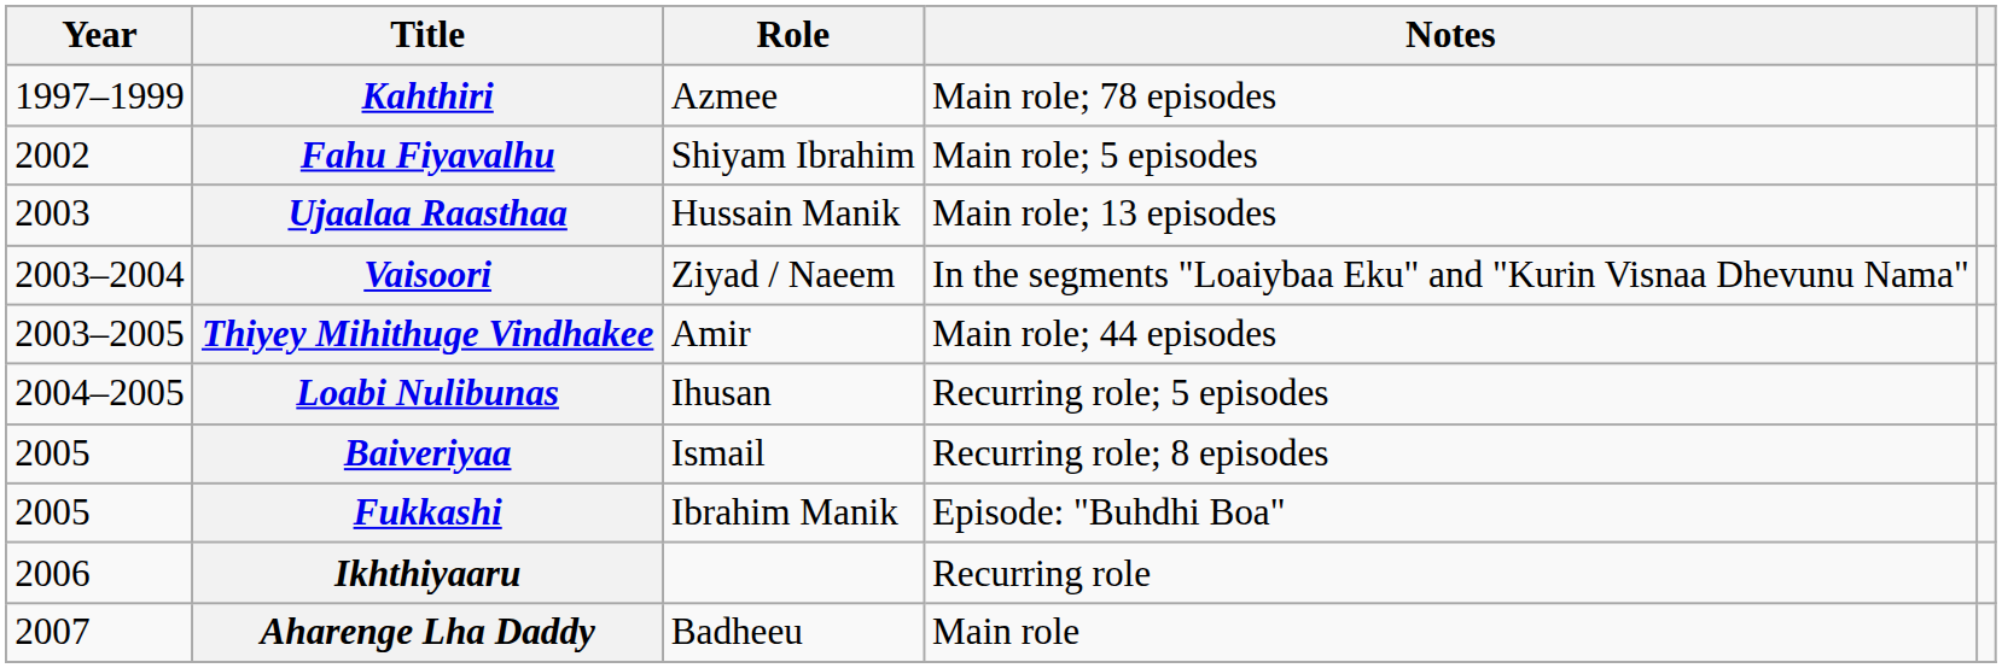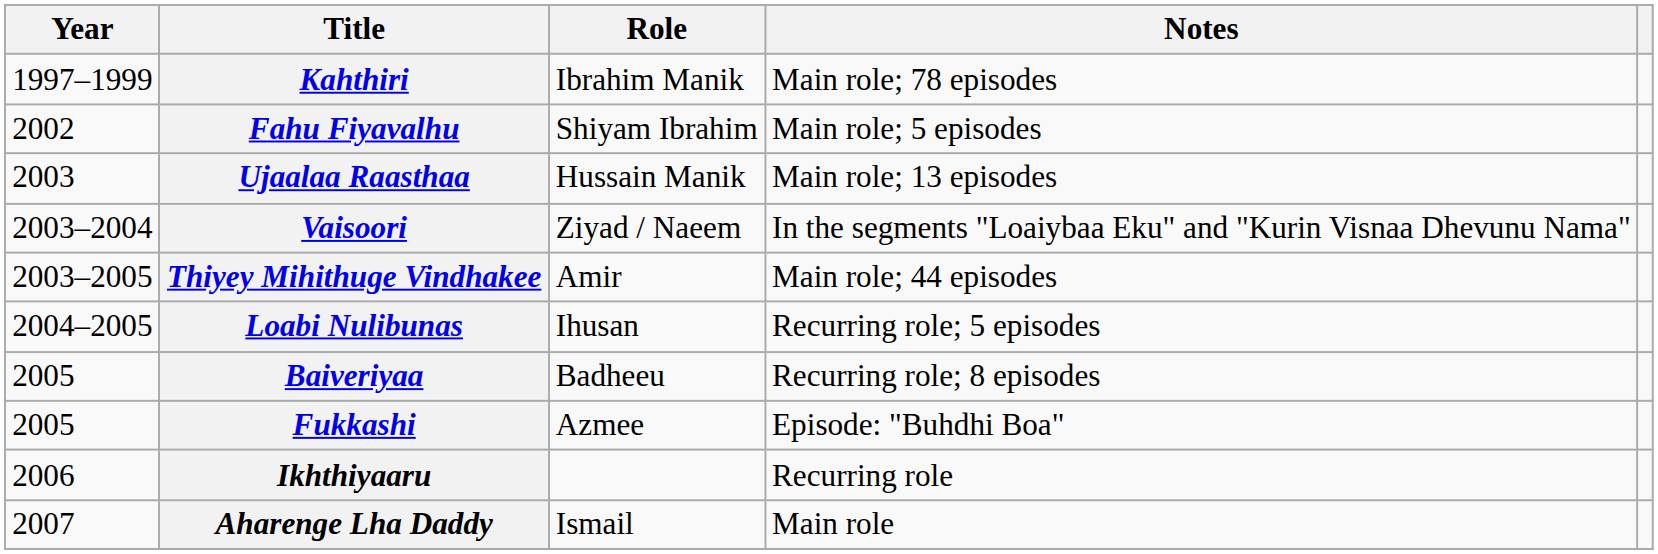 <table class="wikitable sortable plainrowheaders">
 <tr style="background:#ccc; text-align:center;">
 <th scope="col">Year</th>
 <th scope="col">Title</th>
 <th scope="col">Role</th>
 <th scope="col">Notes</th>
 <th scope="col" class="unsortable"></th>
 </tr>
 <tr>
 <td>1997–1999</td>
 <th scope="row"><em><a href='#'>Kahthiri</a></em></th>
-<td>Azmee</td>
+<td>Ibrahim Manik</td>
 <td>Main role; 78 episodes</td>
 <td style="text-align: center;"></td>
 </tr>
 <tr>
 <td>2002</td>
 <th scope="row"><em><a href='#'>Fahu Fiyavalhu</a></em></th>
 <td>Shiyam Ibrahim</td>
 <td>Main role; 5 episodes</td>
 <td style="text-align: center;"></td>
 </tr>
 <tr>
 <td>2003</td>
 <th scope="row"><em><a href='#'>Ujaalaa Raasthaa</a></em></th>
 <td>Hussain Manik</td>
 <td>Main role; 13 episodes</td>
 <td style="text-align: center;"></td>
 </tr>
 <tr>
 <td>2003–2004</td>
 <th scope="row"><em><a href='#'>Vaisoori</a></em></th>
 <td>Ziyad / Naeem</td>
 <td>In the segments "Loaiybaa Eku" and "Kurin Visnaa Dhevunu Nama"</td>
 <td style="text-align: center;"></td>
 </tr>
 <tr>
 <td>2003–2005</td>
 <th scope="row"><em><a href='#'>Thiyey Mihithuge Vindhakee</a></em></th>
 <td>Amir</td>
 <td>Main role; 44 episodes</td>
 <td style="text-align: center;"></td>
 </tr>
 <tr>
 <td>2004–2005</td>
 <th scope="row"><em><a href='#'>Loabi Nulibunas</a></em></th>
 <td>Ihusan</td>
 <td>Recurring role; 5 episodes</td>
 <td style="text-align: center;"></td>
 </tr>
 <tr>
 <td>2005</td>
 <th scope="row"><em><a href='#'>Baiveriyaa</a></em></th>
-<td>Ismail</td>
+<td>Badheeu</td>
 <td>Recurring role; 8 episodes</td>
 <td style="text-align: center;"></td>
 </tr>
 <tr>
 <td>2005</td>
 <th scope="row"><em><a href='#'>Fukkashi</a></em></th>
-<td>Ibrahim Manik</td>
+<td>Azmee</td>
 <td>Episode: "Buhdhi Boa"</td>
 <td style="text-align: center;"></td>
 </tr>
 <tr>
 <td>2006</td>
 <th scope="row"><em>Ikhthiyaaru</em></th>
 <td></td>
 <td>Recurring role</td>
 <td></td>
 </tr>
 <tr>
 <td>2007</td>
 <th scope="row"><em>Aharenge Lha Daddy</em></th>
-<td>Badheeu</td>
+<td>Ismail</td>
 <td>Main role</td>
 <td style="text-align: center;"></td>
 </tr>
 <tr>
 </tr>
 </table>
